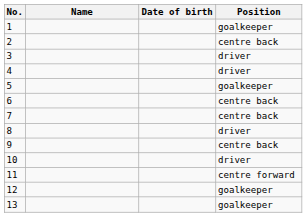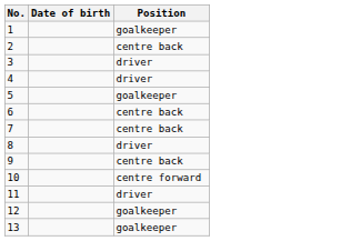 <table class=wikitable sortable style=font-size:100%; text-align:center;>
 <tr>
 <th>No.</th>
-<th style=width:12em>Name</th>
 <th style=width:8em>Date of birth</th>
 <th style=width:9em>Position</th>
 </tr>
 <tr>
 <td>1</td>
-<td align=left></td>
 <td></td>
 <td>goalkeeper</td>
 </tr>
 <tr>
 <td>2</td>
-<td align=left></td>
 <td></td>
 <td>centre back</td>
 </tr>
 <tr>
 <td>3</td>
-<td align=left></td>
 <td></td>
 <td>driver</td>
 </tr>
 <tr>
 <td>4</td>
-<td align=left></td>
 <td></td>
 <td>driver</td>
 </tr>
 <tr>
 <td>5</td>
-<td align=left></td>
 <td></td>
 <td>goalkeeper</td>
 </tr>
 <tr>
 <td>6</td>
-<td align=left></td>
 <td></td>
 <td>centre back</td>
 </tr>
 <tr>
 <td>7</td>
-<td align=left></td>
 <td></td>
 <td>centre back</td>
 </tr>
 <tr>
 <td>8</td>
-<td align=left></td>
 <td></td>
 <td>driver</td>
 </tr>
 <tr>
 <td>9</td>
-<td align=left></td>
 <td></td>
 <td>centre back</td>
 </tr>
 <tr>
 <td>10</td>
-<td align=left></td>
+<td></td>
+<td>centre forward</td>
+</tr>
+<tr>
+<td>11</td>
 <td></td>
 <td>driver</td>
 </tr>
 <tr>
-<td>11</td>
-<td align=left></td>
-<td></td>
-<td>centre forward</td>
-</tr>
-<tr>
 <td>12</td>
-<td align=left></td>
 <td></td>
 <td>goalkeeper</td>
 </tr>
 <tr>
 <td>13</td>
-<td align=left></td>
 <td></td>
 <td>goalkeeper</td>
 </tr>
 </table>
